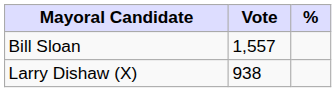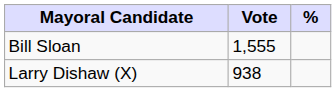 <table class="wikitable">
 <tr>
 <th style="background:#ddf; width:200px;">Mayoral Candidate </th>
 <th style="background:#ddf; width:50px;">Vote</th>
 <th style="background:#ddf; width:30px;">%</th>
 </tr>
 <tr>
 <td>Bill Sloan</td>
-<td>1,557</td>
+<td>1,555</td>
 <td></td>
 </tr>
 <tr>
 <td>Larry Dishaw (X)</td>
 <td>938</td>
 <td></td>
 </tr>
 </table>
